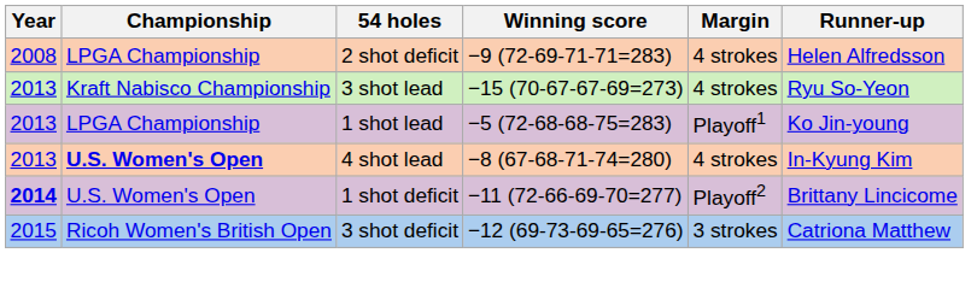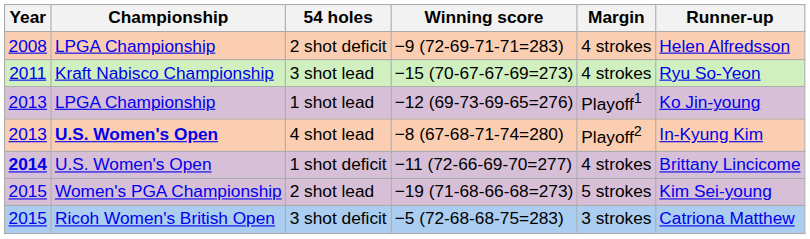 <table class="wikitable">
 <tr>
 <th>Year</th>
 <th>Championship</th>
 <th>54 holes</th>
 <th>Winning score</th>
 <th>Margin</th>
 <th>Runner-up</th>
 </tr>
 <tr style="background:#FBCEB1;">
 <td align=center><a href='#'>2008</a></td>
 <td><a href='#'>LPGA Championship</a></td>
 <td>2 shot deficit</td>
 <td>−9 (72-69-71-71=283)</td>
 <td>4 strokes</td>
 <td> <a href='#'>Helen Alfredsson</a></td>
 </tr>
 <tr style="background:#D0F0C0;">
-<td align=center><a href='#'>2013</a></td>
+<td align=center><a href='#'>2011</a></td>
 <td><a href='#'>Kraft Nabisco Championship</a></td>
 <td>3 shot lead</td>
 <td>−15 (70-67-67-69=273)</td>
 <td>4 strokes</td>
 <td> <a href='#'>Ryu So-Yeon</a></td>
 </tr>
 <tr style="background:#D8BFD8;">
 <td align=center><a href='#'>2013</a></td>
 <td><a href='#'>LPGA Championship</a></td>
 <td>1 shot lead</td>
-<td>−5 (72-68-68-75=283)</td>
+<td>−12 (69-73-69-65=276)</td>
 <td>Playoff<sup>1</sup></td>
 <td> <a href='#'>Ko Jin-young</a></td>
 </tr>
 <tr style="background:#FBCEB1;">
 <td align=center><a href='#'>2013</a></td>
 <td><strong><a href='#'>U.S. Women's Open</a></strong></td>
 <td>4 shot lead</td>
 <td>−8 (67-68-71-74=280)</td>
-<td>4 strokes</td>
+<td>Playoff<sup>2</sup></td>
 <td> <a href='#'>In-Kyung Kim</a></td>
 </tr>
 <tr style="background:#D8BFD8;">
 <td align=center><strong><a href='#'>2014</a></strong></td>
 <td><a href='#'>U.S. Women's Open</a></td>
 <td>1 shot deficit</td>
 <td>−11 (72-66-69-70=277)</td>
-<td>Playoff<sup>2</sup></td>
+<td>4 strokes</td>
 <td> <a href='#'>Brittany Lincicome</a></td>
+</tr>
+<tr style="background:#D8BFD8;">
+<td align=center><a href='#'>2015</a></td>
+<td><a href='#'>Women's PGA Championship</a></td>
+<td>2 shot lead</td>
+<td>−19 (71-68-66-68=273)</td>
+<td>5 strokes</td>
+<td> <a href='#'>Kim Sei-young</a></td>
 </tr>
 <tr style="background:#ABCDEF;">
 <td align=center><a href='#'>2015</a></td>
 <td><a href='#'>Ricoh Women's British Open</a></td>
 <td>3 shot deficit</td>
-<td>−12 (69-73-69-65=276)</td>
+<td>−5 (72-68-68-75=283)</td>
 <td>3 strokes</td>
 <td> <a href='#'>Catriona Matthew</a></td>
 </tr>
 </table>
